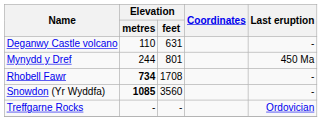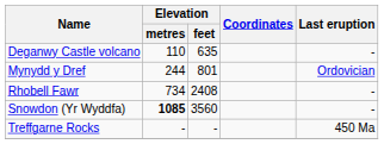 <table class="wikitable">
 <tr>
 <th rowspan="2">Name</th>
 <th colspan ="2">Elevation</th>
 <th rowspan="2"><a href='#'>Coordinates</a></th>
 <th rowspan="2">Last eruption</th>
 </tr>
 <tr>
 <th>metres</th>
 <th>feet</th>
 </tr>
 <tr align="right">
 <td align="left"><a href='#'>Deganwy Castle volcano</a></td>
 <td>110</td>
-<td>631</td>
+<td>635</td>
 <td></td>
 <td>-</td>
 </tr>
 <tr align="right">
 <td align="left"><a href='#'>Mynydd y Dref</a></td>
 <td>244</td>
 <td>801</td>
 <td></td>
-<td>450 Ma</td>
+<td><a href='#'>Ordovician</a></td>
 </tr>
 <tr align="right">
 <td align="left"><a href='#'>Rhobell Fawr</a></td>
-<td><strong>734</strong></td>
-<td>1708</td>
+<td>734</td>
+<td>2408</td>
 <td></td>
 <td>-</td>
 </tr>
 <tr align="right">
 <td align="left"><a href='#'>Snowdon</a> (Yr Wyddfa)</td>
 <td><strong>1085</strong></td>
 <td>3560</td>
 <td></td>
 <td>-</td>
 </tr>
 <tr align="right">
 <td align="left"><a href='#'>Treffgarne Rocks</a></td>
 <td>-</td>
 <td>-</td>
 <td></td>
-<td><a href='#'>Ordovician</a></td>
+<td>450 Ma</td>
 </tr>
 <tr align="right">
 </tr>
 </table>
